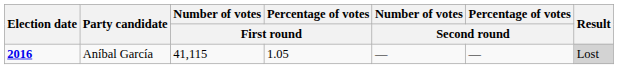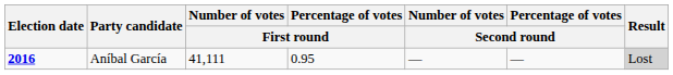 <table class="wikitable">
 <tr>
 <th rowspan="2">Election date</th>
 <th rowspan="2">Party candidate</th>
 <th>Number of votes</th>
 <th>Percentage of votes</th>
 <th>Number of votes</th>
 <th>Percentage of votes</th>
 <th rowspan="2">Result</th>
 </tr>
 <tr>
 <th colspan="2">First round</th>
 <th colspan="2">Second round</th>
 </tr>
 <tr>
 <td><strong><a href='#'>2016</a></strong></td>
 <td>Aníbal García</td>
-<td>41,115</td>
-<td>1.05</td>
+<td>41,111</td>
+<td>0.95</td>
 <td>—</td>
 <td>—</td>
 <td style="background: lightgrey;">Lost</td>
 </tr>
 </table>
